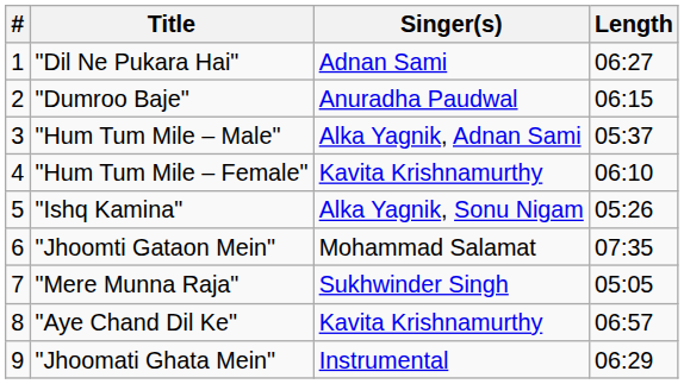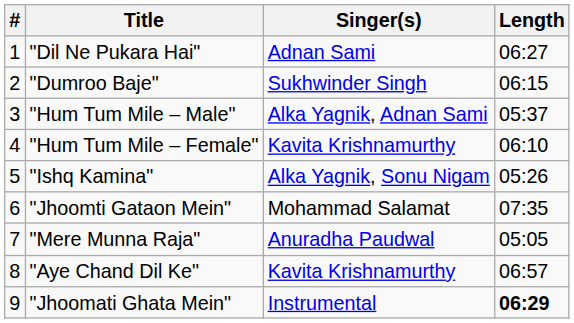 <table class="wikitable" style="font-size:95%;">
 <tr>
 <th>#</th>
 <th>Title</th>
 <th>Singer(s)</th>
 <th>Length</th>
 </tr>
 <tr>
 <td>1</td>
 <td>"Dil Ne Pukara Hai"</td>
 <td><a href='#'>Adnan Sami</a></td>
 <td>06:27</td>
 </tr>
 <tr>
 <td>2</td>
 <td>"Dumroo Baje"</td>
-<td><a href='#'>Anuradha Paudwal</a></td>
+<td><a href='#'>Sukhwinder Singh</a></td>
 <td>06:15</td>
 </tr>
 <tr>
 <td>3</td>
 <td>"Hum Tum Mile – Male"</td>
 <td><a href='#'>Alka Yagnik</a>, <a href='#'>Adnan Sami</a></td>
 <td>05:37</td>
 </tr>
 <tr>
 <td>4</td>
 <td>"Hum Tum Mile – Female"</td>
 <td><a href='#'>Kavita Krishnamurthy</a></td>
 <td>06:10</td>
 </tr>
 <tr>
 <td>5</td>
 <td>"Ishq Kamina"</td>
 <td><a href='#'>Alka Yagnik</a>, <a href='#'>Sonu Nigam</a></td>
 <td>05:26</td>
 </tr>
 <tr>
 <td>6</td>
 <td>"Jhoomti Gataon Mein"</td>
 <td>Mohammad Salamat</td>
 <td>07:35</td>
 </tr>
 <tr>
 <td>7</td>
 <td>"Mere Munna Raja"</td>
-<td><a href='#'>Sukhwinder Singh</a></td>
+<td><a href='#'>Anuradha Paudwal</a></td>
 <td>05:05</td>
 </tr>
 <tr>
 <td>8</td>
 <td>"Aye Chand Dil Ke"</td>
 <td><a href='#'>Kavita Krishnamurthy</a></td>
 <td>06:57</td>
 </tr>
 <tr>
 <td>9</td>
 <td>"Jhoomati Ghata Mein"</td>
 <td><a href='#'>Instrumental</a></td>
-<td>06:29</td>
+<td><strong>06:29</strong></td>
 </tr>
 </table>
